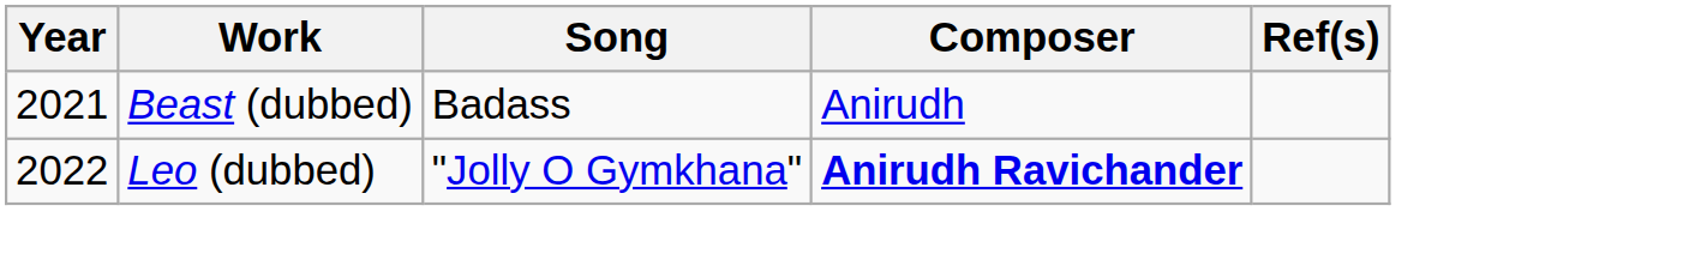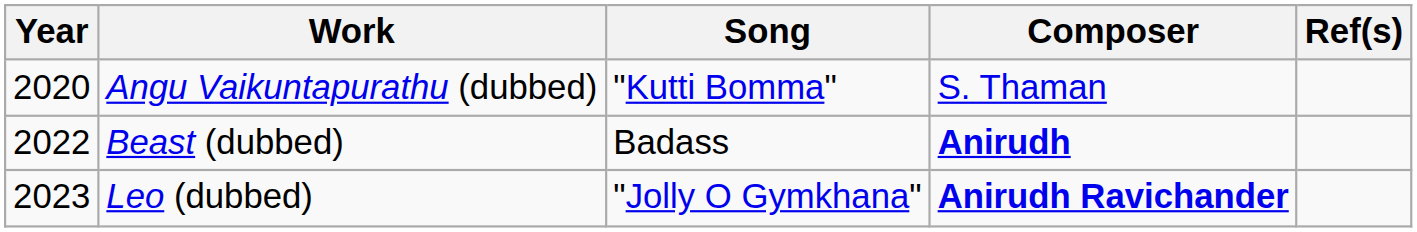 <table class="wikitable sortable">
 <tr>
 <th>Year</th>
 <th class="unsortable">Work</th>
 <th class="unsortable">Song</th>
 <th class="unsortable">Composer</th>
 <th class="unsortable">Ref(s)</th>
 </tr>
 <tr>
-<td>2021</td>
-<td><em><a href='#'>Beast</a></em> (dubbed)</td>
-<td>Badass</td>
-<td><a href='#'>Anirudh</a></td>
+<td>2020</td>
+<td><em><a href='#'>Angu Vaikuntapurathu</a></em>  (dubbed)</td>
+<td>"<a href='#'>Kutti Bomma</a>"</td>
+<td><a href='#'>S. Thaman</a></td>
 <td></td>
 </tr>
 <tr>
 <td>2022</td>
+<td><em><a href='#'>Beast</a></em> (dubbed)</td>
+<td>Badass</td>
+<td><strong><a href='#'>Anirudh</a></strong></td>
+<td></td>
+</tr>
+<tr>
+<td>2023</td>
 <td><a href='#'><em>Leo</em></a> (dubbed)</td>
 <td>"<a href='#'>Jolly O Gymkhana</a>"</td>
 <td><strong><a href='#'>Anirudh Ravichander</a></strong></td>
 <td></td>
 </tr>
 </table>
